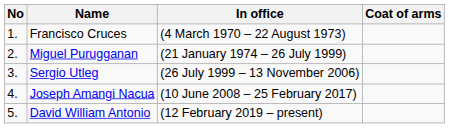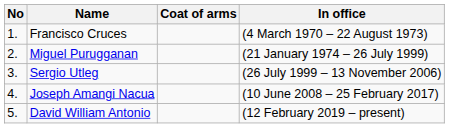 <table class="wikitable">
 <tr>
 <th>No</th>
 <th>Name</th>
+<th>Coat of arms</th>
 <th>In office</th>
-<th>Coat of arms</th>
 </tr>
 <tr>
 <td>1.</td>
 <td>Francisco Cruces</td>
+<td></td>
 <td>(4 March 1970 – 22 August 1973)</td>
-<td></td>
 </tr>
 <tr>
 <td>2.</td>
 <td><a href='#'>Miguel Purugganan</a></td>
+<td></td>
 <td>(21 January 1974 – 26 July 1999)</td>
-<td></td>
 </tr>
 <tr>
 <td>3.</td>
 <td><a href='#'>Sergio Utleg</a></td>
+<td></td>
 <td>(26 July 1999 – 13 November 2006)</td>
-<td></td>
 </tr>
 <tr>
 <td>4.</td>
 <td><a href='#'>Joseph Amangi Nacua</a></td>
+<td></td>
 <td>(10 June 2008 – 25 February 2017)</td>
-<td></td>
 </tr>
 <tr>
 <td>5.</td>
 <td><a href='#'>David William Antonio</a></td>
+<td></td>
 <td>(12 February 2019 – present)</td>
-<td></td>
 </tr>
 </table>
